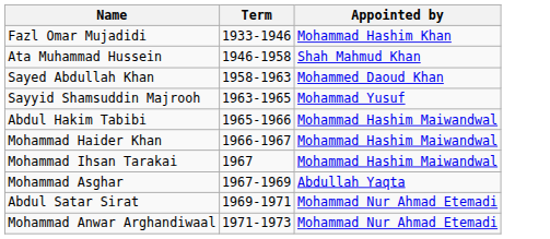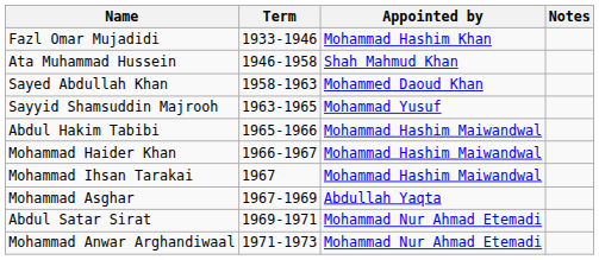 <table class="wikitable">
 <tr>
 <th>Name</th>
 <th>Term</th>
 <th>Appointed by</th>
+<th>Notes</th>
 </tr>
 <tr>
 <td>Fazl Omar Mujadidi</td>
 <td>1933-1946</td>
 <td><a href='#'>Mohammad Hashim Khan</a></td>
+<td></td>
 </tr>
 <tr>
 <td>Ata Muhammad Hussein</td>
 <td>1946-1958</td>
 <td><a href='#'>Shah Mahmud Khan</a></td>
+<td></td>
 </tr>
 <tr>
 <td>Sayed Abdullah Khan</td>
 <td>1958-1963</td>
 <td><a href='#'>Mohammed Daoud Khan</a></td>
+<td></td>
 </tr>
 <tr>
 <td>Sayyid Shamsuddin Majrooh</td>
 <td>1963-1965</td>
 <td><a href='#'>Mohammad Yusuf</a></td>
+<td></td>
 </tr>
 <tr>
 <td>Abdul Hakim Tabibi</td>
 <td>1965-1966</td>
 <td><a href='#'>Mohammad Hashim Maiwandwal</a></td>
+<td></td>
 </tr>
 <tr>
 <td>Mohammad Haider Khan</td>
 <td>1966-1967</td>
 <td><a href='#'>Mohammad Hashim Maiwandwal</a></td>
+<td></td>
 </tr>
 <tr>
 <td>Mohammad Ihsan Tarakai</td>
 <td>1967</td>
 <td><a href='#'>Mohammad Hashim Maiwandwal</a></td>
+<td></td>
 </tr>
 <tr>
 <td>Mohammad Asghar</td>
 <td>1967-1969</td>
 <td><a href='#'>Abdullah Yaqta</a></td>
+<td></td>
 </tr>
 <tr>
 <td>Abdul Satar Sirat</td>
 <td>1969-1971</td>
 <td><a href='#'>Mohammad Nur Ahmad Etemadi</a></td>
+<td></td>
 </tr>
 <tr>
 <td>Mohammad Anwar Arghandiwaal</td>
 <td>1971-1973</td>
 <td><a href='#'>Mohammad Nur Ahmad Etemadi</a></td>
+<td></td>
 </tr>
 </table>
